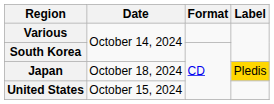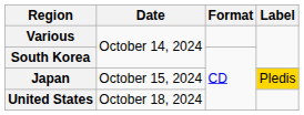 <table class="wikitable plainrowheaders">
 <tr>
 <th scope="col">Region</th>
 <th scope="col">Date</th>
 <th scope="col">Format</th>
 <th scope="col">Label</th>
 </tr>
 <tr>
 <th scope="row">Various </th>
 <td rowspan="2">October 14, 2024</td>
 <td></td>
 <td rowspan="2"></td>
 </tr>
 <tr>
 <th scope="row">South Korea</th>
 <td rowspan="3"><a href='#'>CD</a></td>
 </tr>
 <tr>
 <th scope="row">Japan</th>
-<td>October 18, 2024</td>
+<td>October 15, 2024</td>
 <td style="background: gold;">Pledis</td>
 </tr>
 <tr>
 <th scope="row">United States</th>
-<td>October 15, 2024</td>
+<td>October 18, 2024</td>
 <td></td>
 </tr>
 </table>
